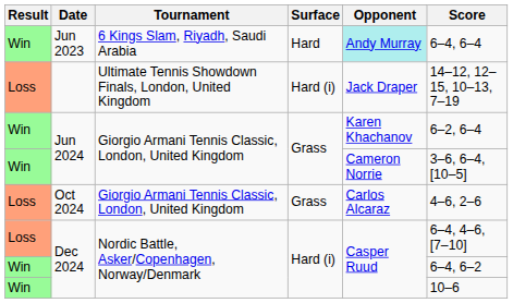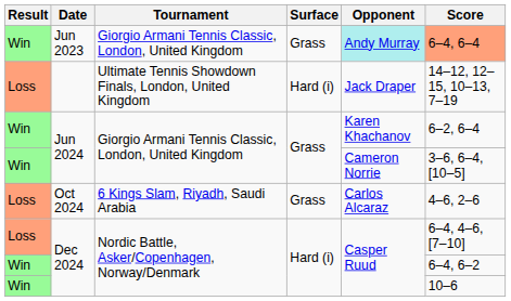 <table class="sortable wikitable">
 <tr>
 <th>Result</th>
 <th>Date</th>
 <th>Tournament</th>
 <th>Surface</th>
 <th>Opponent</th>
 <th class="unsortable">Score</th>
 </tr>
 <tr>
 <td bgcolor=98fb98>Win</td>
 <td>Jun 2023</td>
-<td><a href='#'>6 Kings Slam</a>, <a href='#'>Riyadh</a>, Saudi Arabia</td>
-<td>Hard</td>
+<td><a href='#'>Giorgio Armani Tennis Classic</a>, <a href='#'>London</a>, United Kingdom</td>
+<td>Grass</td>
 <td style="background: paleturquoise;"> <a href='#'>Andy Murray</a></td>
-<td>6–4, 6–4</td>
+<td style="background: lightsalmon;">6–4, 6–4</td>
 </tr>
 <tr>
 <td bgcolor=ffa07a>Loss</td>
 <td><a href='#'></a></td>
 <td>Ultimate Tennis Showdown Finals, London, United Kingdom</td>
 <td>Hard (i)</td>
 <td> <a href='#'>Jack Draper</a></td>
 <td>14–12, 12–15, 10–13, 7–19</td>
 </tr>
 <tr>
 <td bgcolor=98fb98>Win</td>
 <td rowspan="2">Jun 2024</td>
 <td rowspan="2">Giorgio Armani Tennis Classic, London, United Kingdom</td>
 <td rowspan="2">Grass</td>
 <td> <a href='#'>Karen Khachanov</a></td>
 <td>6–2, 6–4</td>
 </tr>
 <tr>
 <td bgcolor=98fb98>Win</td>
 <td> <a href='#'>Cameron Norrie</a></td>
 <td>3–6, 6–4, [10–5]</td>
 </tr>
 <tr>
 <td bgcolor=ffa07a>Loss</td>
 <td>Oct 2024</td>
-<td><a href='#'>Giorgio Armani Tennis Classic</a>, <a href='#'>London</a>, United Kingdom</td>
+<td><a href='#'>6 Kings Slam</a>, <a href='#'>Riyadh</a>, Saudi Arabia</td>
 <td>Grass</td>
 <td> <a href='#'>Carlos Alcaraz</a></td>
 <td>4–6, 2–6</td>
 </tr>
 <tr>
 <td bgcolor=ffa07a>Loss</td>
 <td rowspan="3">Dec 2024</td>
 <td rowspan="3">Nordic Battle, <a href='#'>Asker</a>/<a href='#'>Copenhagen</a>, Norway/Denmark</td>
 <td rowspan="3">Hard (i)</td>
 <td rowspan="3"> <a href='#'>Casper Ruud</a></td>
 <td>6–4, 4–6, [7–10]</td>
 </tr>
 <tr>
 <td bgcolor=98fb98>Win</td>
 <td>6–4, 6–2</td>
 </tr>
 <tr>
 <td bgcolor=98fb98>Win</td>
 <td>10–6</td>
 </tr>
 </table>
